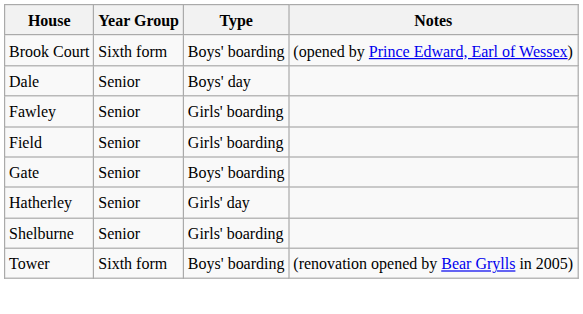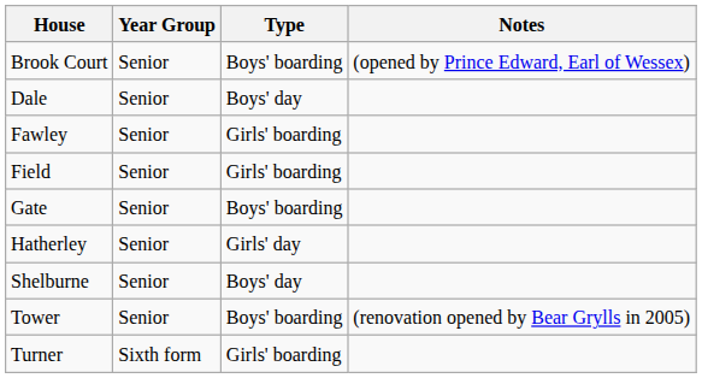 <table class="wikitable">
 <tr>
 <th><small>House</small></th>
 <th><small>Year Group</small></th>
 <th><small>Type</small></th>
 <th><small>Notes</small></th>
 </tr>
 <tr>
 <td><small>Brook Court</small></td>
-<td><small>Sixth form</small></td>
+<td><small>Senior</small></td>
 <td><small>Boys' boarding</small></td>
 <td><small>(opened by <a href='#'>Prince Edward, Earl of Wessex</a>)</small></td>
 </tr>
 <tr>
 <td><small>Dale</small></td>
 <td><small>Senior</small></td>
 <td><small>Boys' day</small></td>
 <td></td>
 </tr>
 <tr>
 <td><small>Fawley</small></td>
 <td><small>Senior</small></td>
 <td><small>Girls' boarding</small></td>
 <td></td>
 </tr>
 <tr>
 <td><small>Field</small></td>
 <td><small>Senior</small></td>
 <td><small>Girls' boarding</small></td>
 <td></td>
 </tr>
 <tr>
 <td><small>Gate</small></td>
 <td><small>Senior</small></td>
 <td><small>Boys' boarding</small></td>
 <td></td>
 </tr>
 <tr>
 <td><small>Hatherley</small></td>
 <td><small>Senior</small></td>
 <td><small>Girls' day</small></td>
 <td></td>
 </tr>
 <tr>
 <td><small>Shelburne</small></td>
 <td><small>Senior</small></td>
-<td><small>Girls' boarding</small></td>
+<td><small>Boys' day</small></td>
 <td></td>
 </tr>
 <tr>
 <td><small>Tower</small></td>
-<td><small>Sixth form</small></td>
+<td><small>Senior</small></td>
 <td><small>Boys' boarding</small></td>
 <td><small>(renovation opened by <a href='#'>Bear Grylls</a> in 2005)</small></td>
 </tr>
+<tr>
+<td><small>Turner</small></td>
+<td><small>Sixth form</small></td>
+<td><small>Girls' boarding</small></td>
+<td></td>
+</tr>
 </table>
